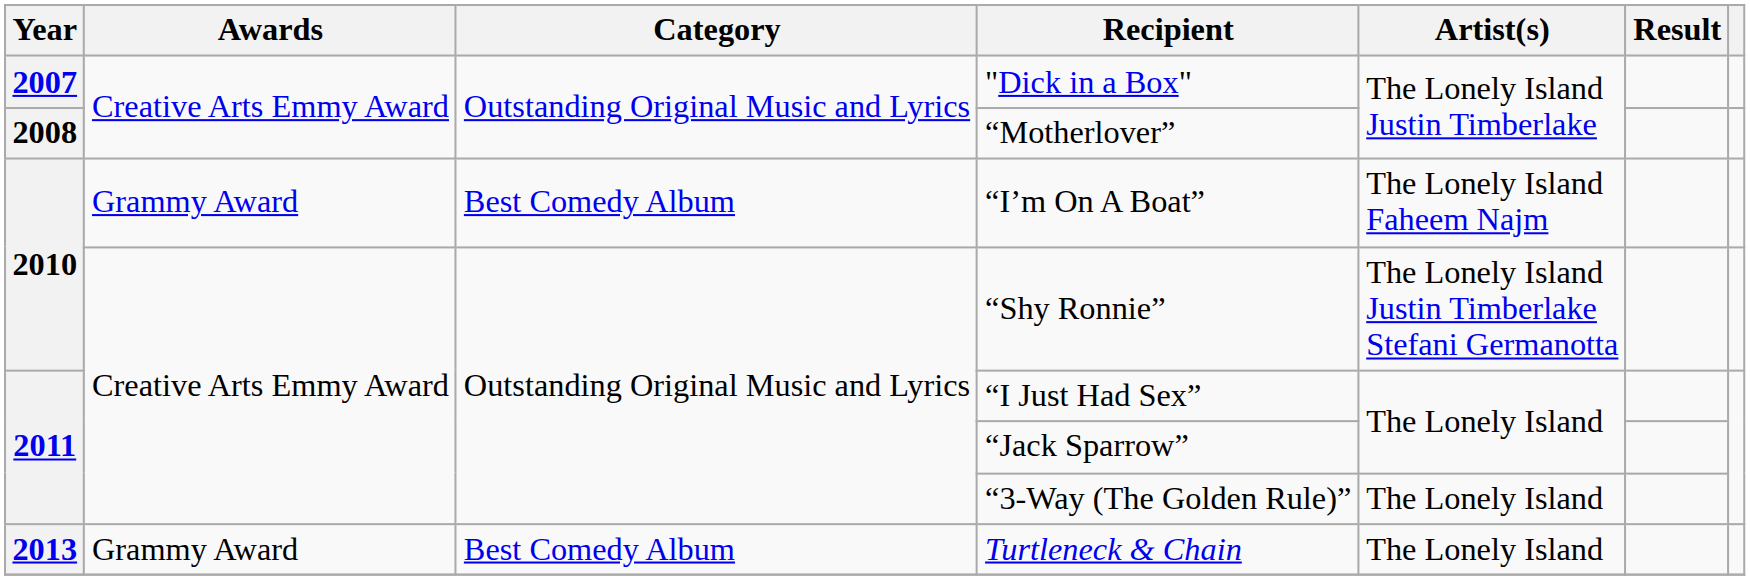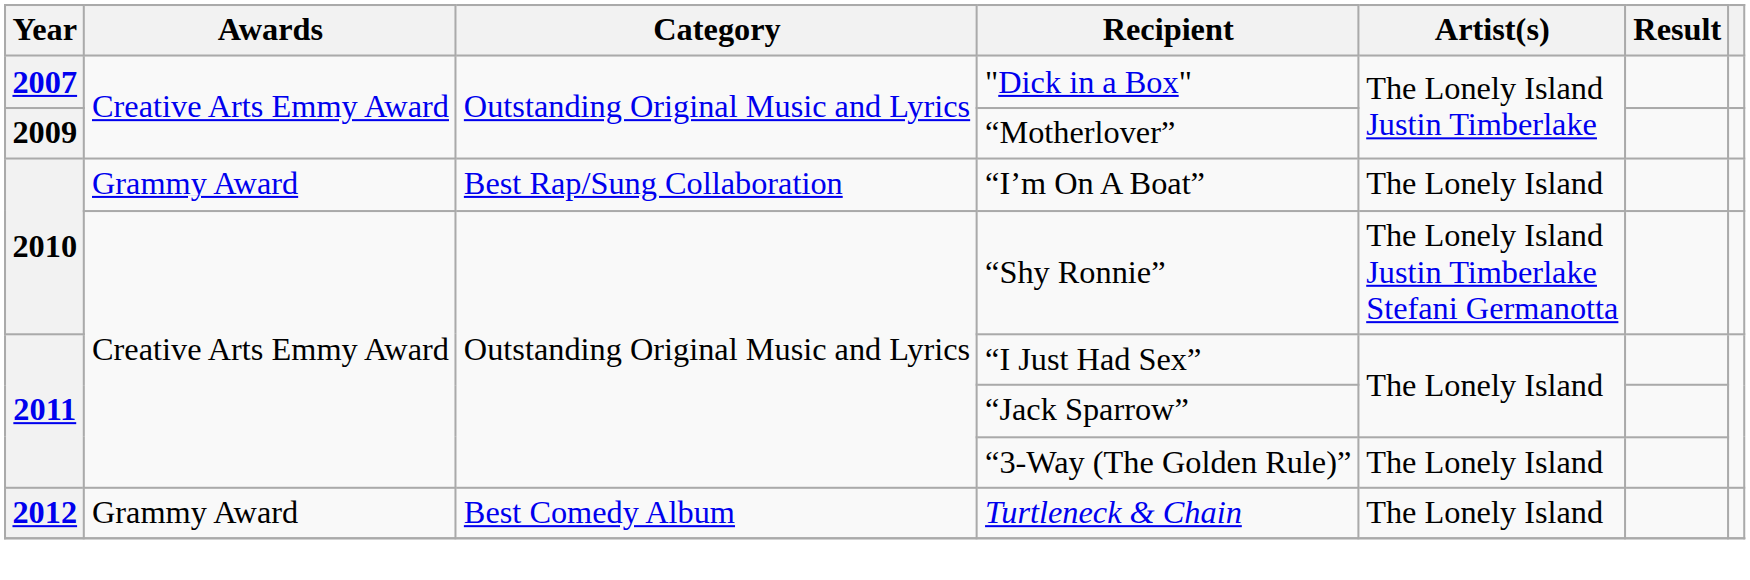 <table class="wikitable sortable">
 <tr>
 <th scope=col>Year</th>
 <th scope=col>Awards</th>
 <th scope=col>Category</th>
 <th scope=col>Recipient</th>
 <th scope=col>Artist(s)</th>
 <th scope=col>Result</th>
 <th scope=col class=unsortable></th>
 </tr>
 <tr>
 <th scope=row><a href='#'>2007</a></th>
 <td rowspan="2"><a href='#'>Creative Arts Emmy Award</a></td>
 <td rowspan="2"><a href='#'>Outstanding Original Music and Lyrics</a></td>
 <td>"<a href='#'>Dick in a Box</a>"</td>
 <td rowspan="2">The Lonely Island<br><a href='#'>Justin Timberlake</a></td>
 <td></td>
 <td></td>
 </tr>
 <tr>
-<th scope=row>2008</th>
+<th scope=row>2009</th>
 <td>“Motherlover”</td>
 <td></td>
 <td></td>
 </tr>
 <tr>
 <th scope=rowgroup rowspan="2">2010</th>
 <td><a href='#'>Grammy Award</a></td>
-<td><a href='#'>Best Comedy Album</a></td>
+<td><a href='#'>Best Rap/Sung Collaboration</a></td>
 <td>“I’m On A Boat”</td>
-<td>The Lonely Island<br><a href='#'>Faheem Najm</a></td>
+<td>The Lonely Island</td>
 <td></td>
 <td></td>
 </tr>
 <tr>
 <td rowspan="4">Creative Arts Emmy Award</td>
 <td rowspan="4">Outstanding Original Music and Lyrics</td>
 <td>“Shy Ronnie”</td>
 <td>The Lonely Island<br><a href='#'>Justin Timberlake</a><br><a href='#'>Stefani Germanotta</a></td>
 <td></td>
 <td></td>
 </tr>
 <tr>
 <th scope=rowgroup rowspan="3"><a href='#'>2011</a></th>
 <td>“I Just Had Sex”</td>
 <td rowspan="2">The Lonely Island</td>
 <td></td>
 <td rowspan="3"></td>
 </tr>
 <tr>
 <td>“Jack Sparrow”</td>
 <td></td>
 </tr>
 <tr>
 <td>“3-Way (The Golden Rule)”</td>
 <td>The Lonely Island</td>
 <td></td>
 </tr>
 <tr>
-<th scope=row><a href='#'>2013</a></th>
+<th scope=row><a href='#'>2012</a></th>
 <td>Grammy Award</td>
 <td><a href='#'>Best Comedy Album</a></td>
 <td><em><a href='#'>Turtleneck & Chain</a></em></td>
 <td>The Lonely Island</td>
 <td></td>
 <td></td>
 </tr>
 <tr>
 </tr>
 </table>
